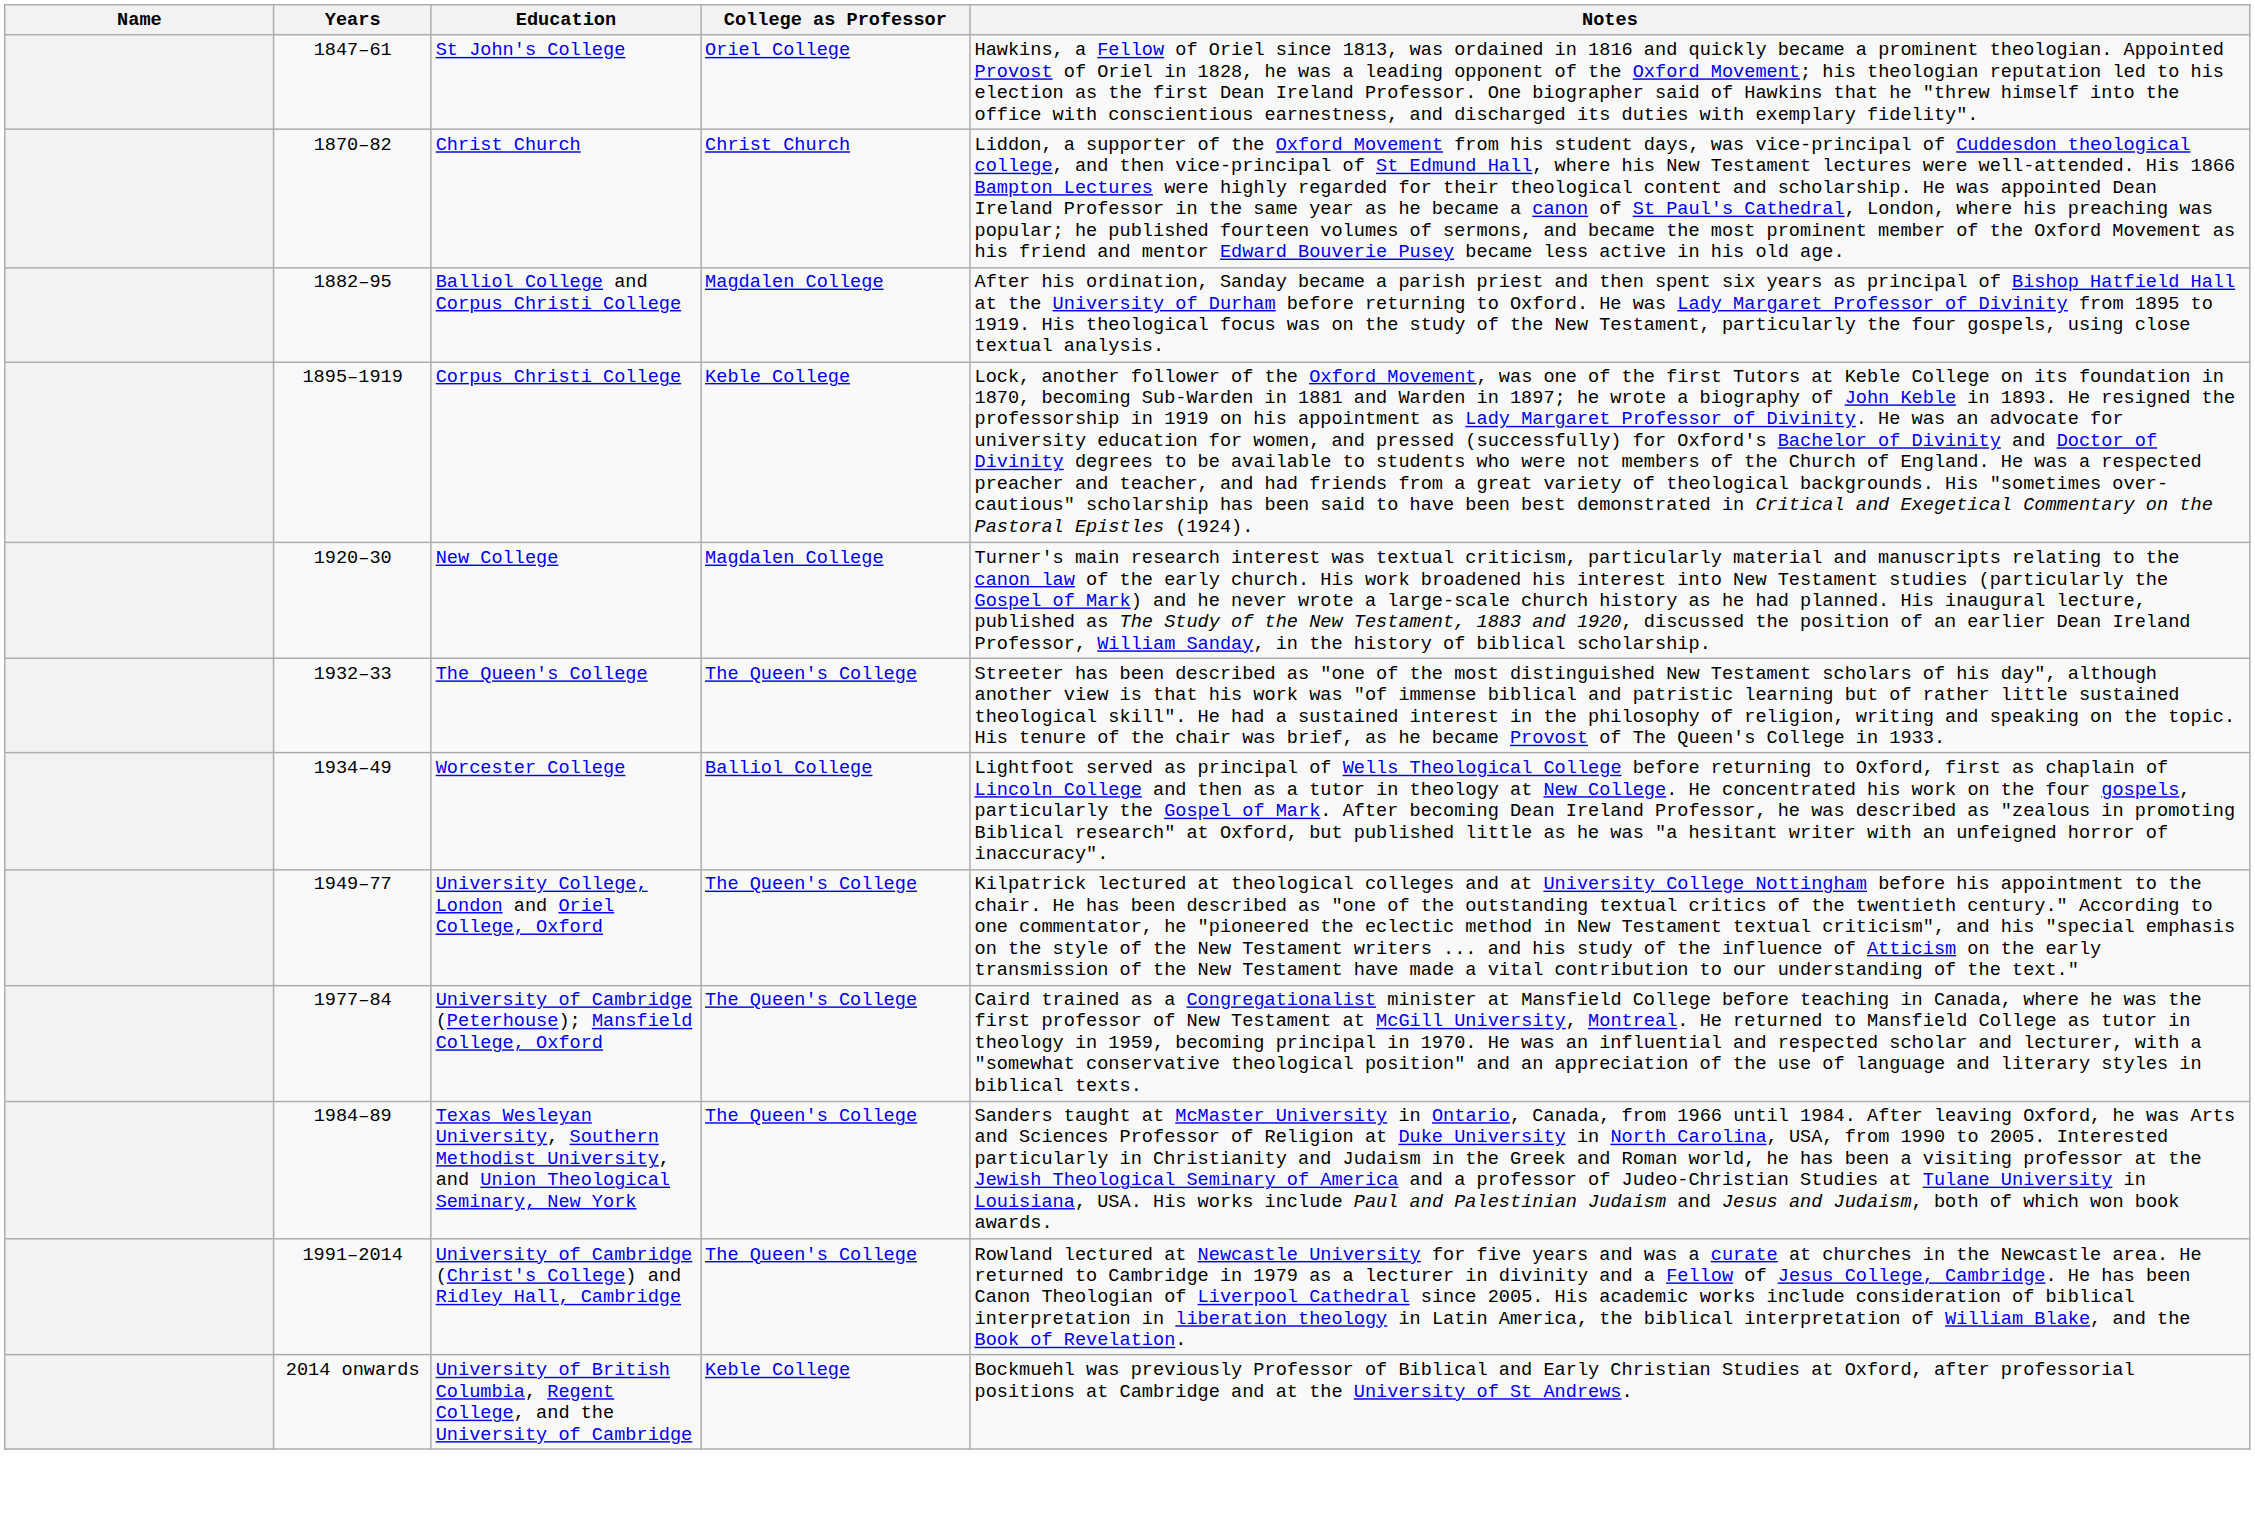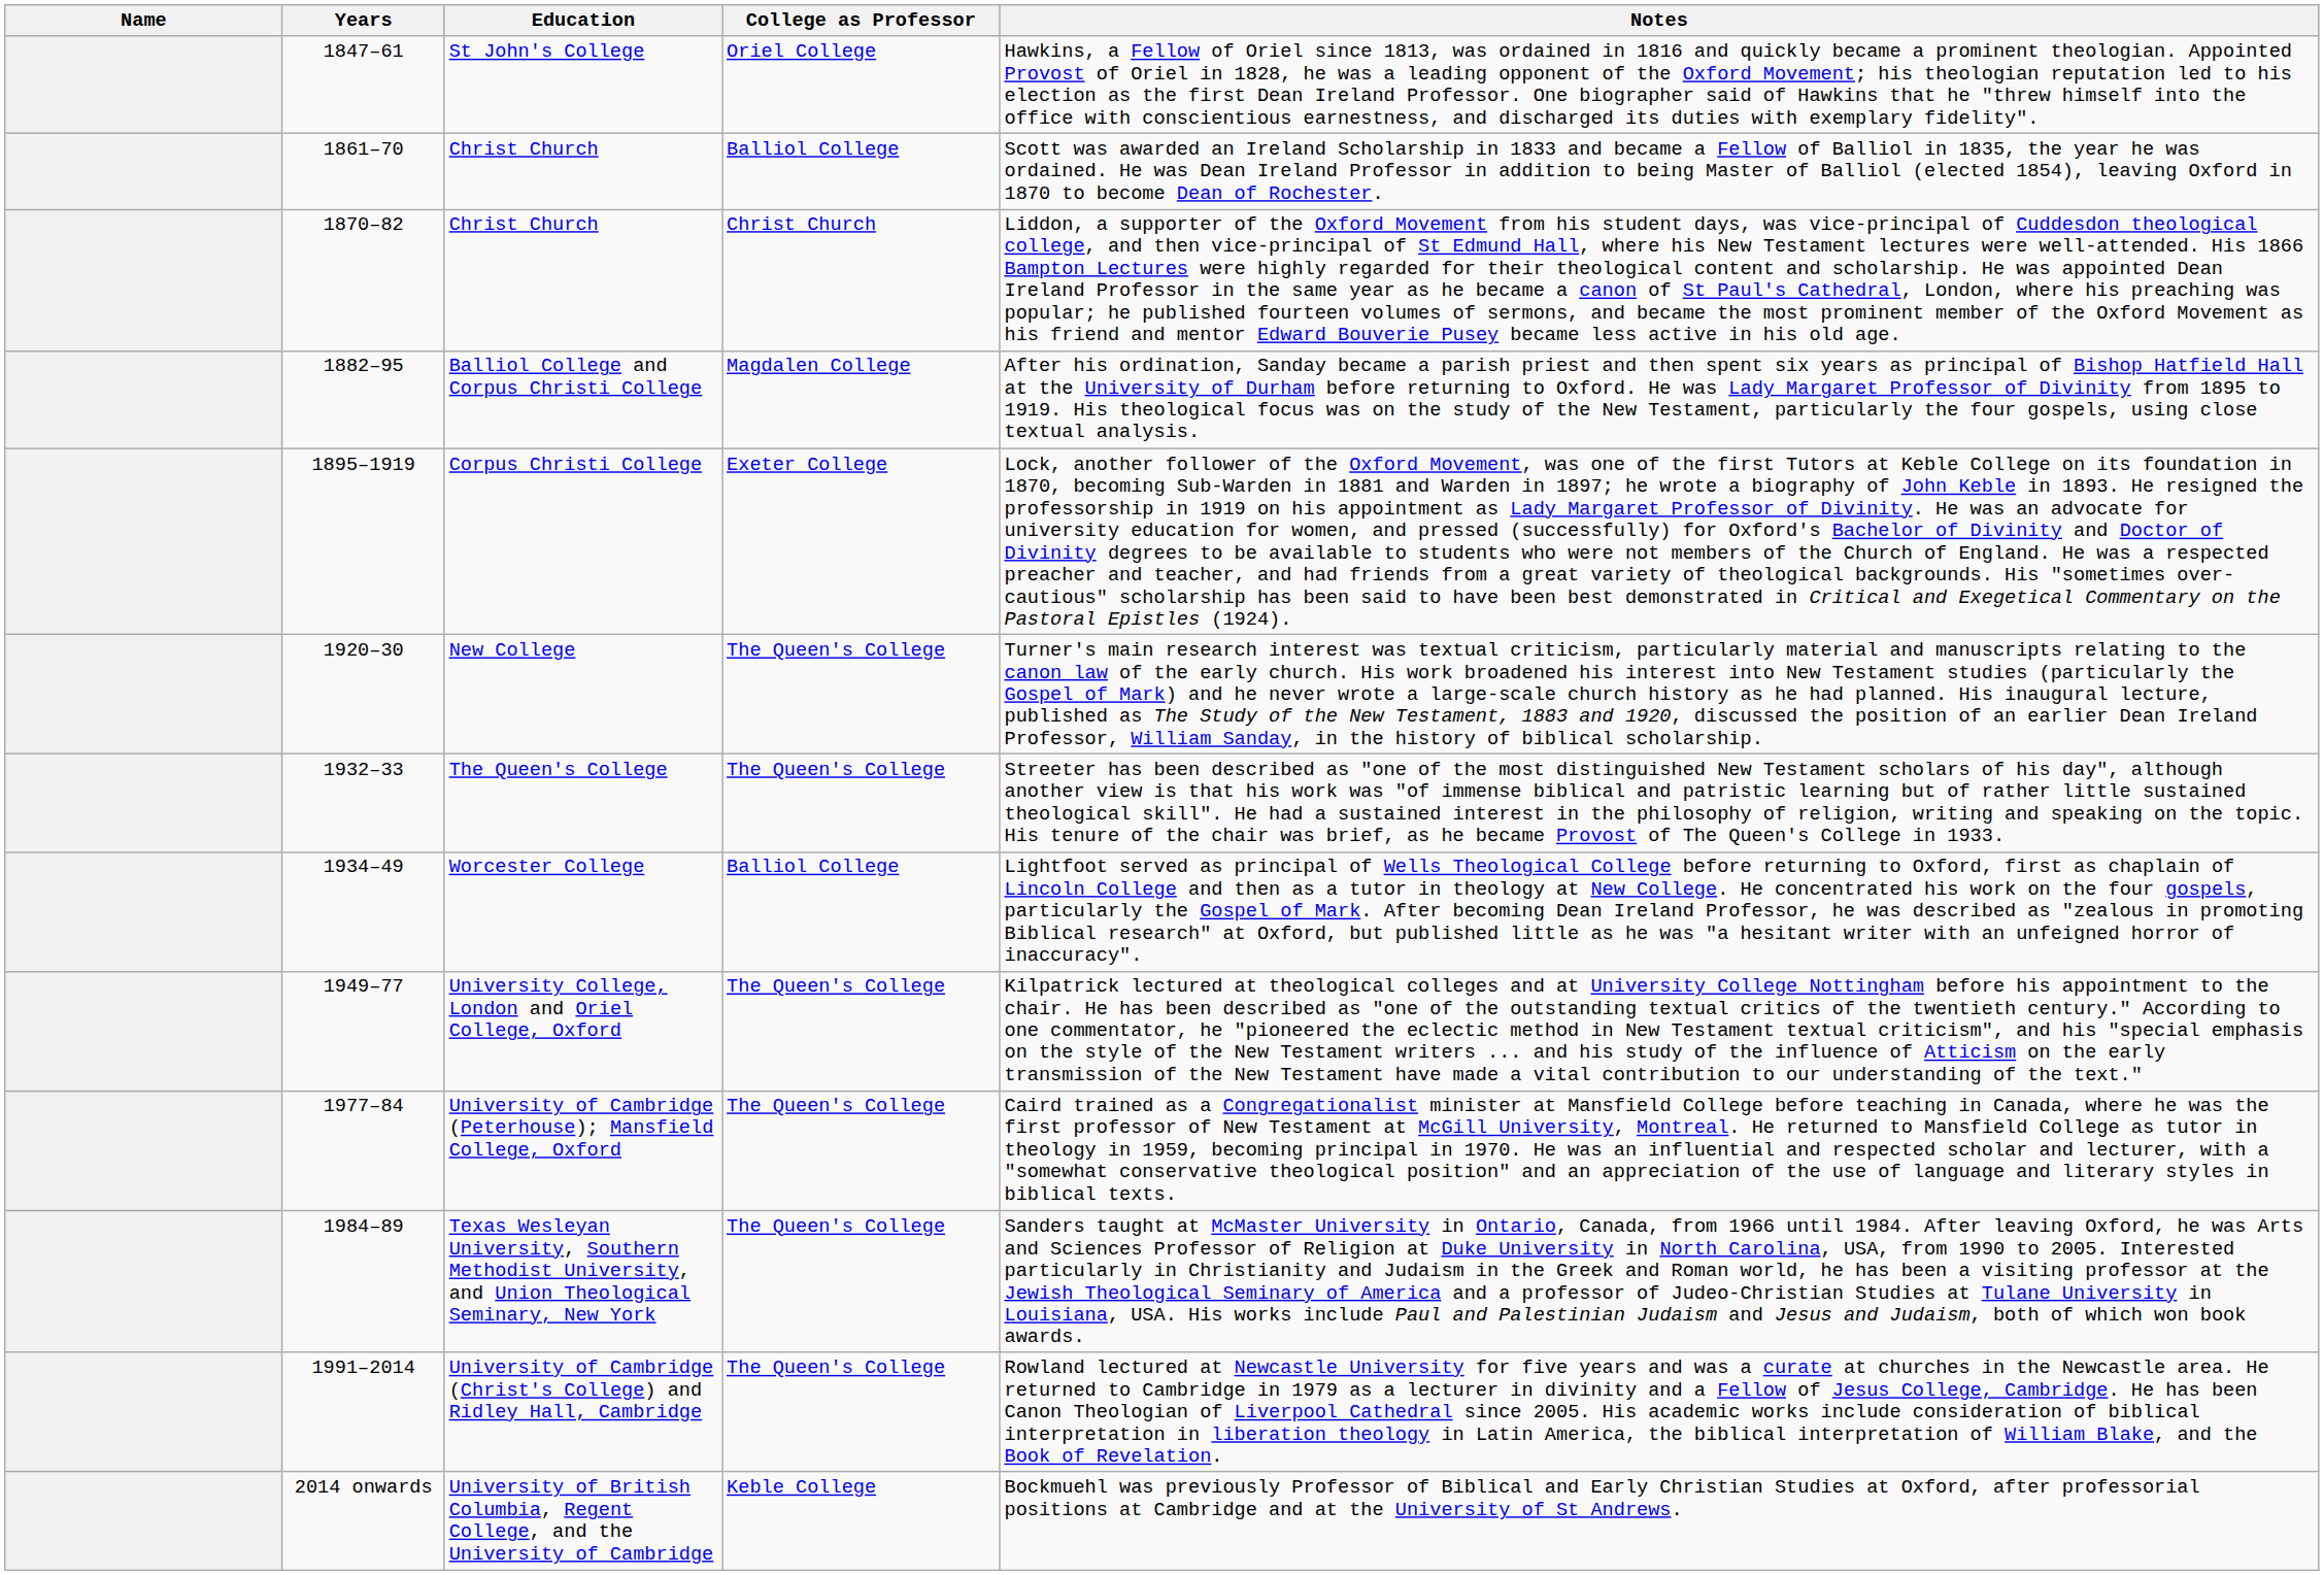 <table class="wikitable sortable">
 <tr>
 <th scope="column" width=12%>Name</th>
 <th scope="column" width=7%>Years</th>
 <th scope="column" width=12%>Education</th>
 <th scope="column" width=12%>College as Professor</th>
 <th class="unsortable">Notes</th>
 </tr>
 <tr valign="top">
 <th scope = "row"></th>
 <td align="center">1847–61</td>
 <td><a href='#'>St John's College</a></td>
 <td><a href='#'>Oriel College</a></td>
 <td>Hawkins, a <a href='#'>Fellow</a> of Oriel since 1813, was ordained in 1816 and quickly became a prominent theologian. Appointed <a href='#'>Provost</a> of Oriel in 1828, he was a leading opponent of the <a href='#'>Oxford Movement</a>; his theologian reputation led to his election as the first Dean Ireland Professor. One biographer said of Hawkins that he "threw himself into the office with conscientious earnestness, and discharged its duties with exemplary fidelity".</td>
+</tr>
+<tr valign="top">
+<th scope = "row"></th>
+<td align="center">1861–70</td>
+<td><a href='#'>Christ Church</a></td>
+<td><a href='#'>Balliol College</a></td>
+<td>Scott was awarded an Ireland Scholarship in 1833 and became a <a href='#'>Fellow</a> of Balliol in 1835, the year he was ordained. He was Dean Ireland Professor in addition to being Master of Balliol (elected 1854), leaving Oxford in 1870 to become <a href='#'>Dean of Rochester</a>.</td>
 </tr>
 <tr valign="top">
 <th scope = "row"></th>
 <td align="center">1870–82</td>
 <td><a href='#'>Christ Church</a></td>
 <td><a href='#'>Christ Church</a></td>
 <td>Liddon, a supporter of the <a href='#'>Oxford Movement</a> from his student days, was vice-principal of <a href='#'>Cuddesdon theological college</a>, and then vice-principal of <a href='#'>St Edmund Hall</a>, where his New Testament lectures were well-attended. His 1866 <a href='#'>Bampton Lectures</a> were highly regarded for their theological content and scholarship. He was appointed Dean Ireland Professor in the same year as he became a <a href='#'>canon</a> of <a href='#'>St Paul's Cathedral</a>, London, where his preaching was popular; he published fourteen volumes of sermons, and became the most prominent member of the Oxford Movement as his friend and mentor <a href='#'>Edward Bouverie Pusey</a> became less active in his old age.</td>
 </tr>
 <tr valign="top">
 <th scope = "row"></th>
 <td align="center">1882–95</td>
 <td><a href='#'>Balliol College</a> and <a href='#'>Corpus Christi College</a></td>
 <td><a href='#'>Magdalen College</a></td>
 <td>After his ordination, Sanday became a parish priest and then spent six years as principal of <a href='#'>Bishop Hatfield Hall</a> at the <a href='#'>University of Durham</a> before returning to Oxford. He was <a href='#'>Lady Margaret Professor of Divinity</a> from 1895 to 1919. His theological focus was on the study of the New Testament, particularly the four gospels, using close textual analysis.</td>
 </tr>
 <tr valign="top">
 <th scope = "row"></th>
 <td align="center">1895–1919</td>
 <td><a href='#'>Corpus Christi College</a></td>
-<td><a href='#'>Keble College</a></td>
+<td><a href='#'>Exeter College</a></td>
 <td>Lock, another follower of the <a href='#'>Oxford Movement</a>, was one of the first Tutors at Keble College on its foundation in 1870, becoming Sub-Warden in 1881 and Warden in 1897; he wrote a biography of <a href='#'>John Keble</a> in 1893. He resigned the professorship in 1919 on his appointment as <a href='#'>Lady Margaret Professor of Divinity</a>. He was an advocate for university education for women, and pressed (successfully) for Oxford's <a href='#'>Bachelor of Divinity</a> and <a href='#'>Doctor of Divinity</a> degrees to be available to students who were not members of the Church of England. He was a respected preacher and teacher, and had friends from a great variety of theological backgrounds. His "sometimes over-cautious" scholarship has been said to have been best demonstrated in <em>Critical and Exegetical Commentary on the Pastoral Epistles</em> (1924).</td>
 </tr>
 <tr valign="top">
 <th scope = "row"></th>
 <td align="center">1920–30</td>
 <td><a href='#'>New College</a></td>
-<td><a href='#'>Magdalen College</a></td>
+<td><a href='#'>The Queen's College</a></td>
 <td>Turner's main research interest was textual criticism, particularly material and manuscripts relating to the <a href='#'>canon law</a> of the early church. His work broadened his interest into New Testament studies (particularly the <a href='#'>Gospel of Mark</a>) and he never wrote a large-scale church history as he had planned. His inaugural lecture, published as <em>The Study of the New Testament, 1883 and 1920</em>, discussed the position of an earlier Dean Ireland Professor, <a href='#'>William Sanday</a>, in the history of biblical scholarship.</td>
 </tr>
 <tr valign="top">
 <th scope = "row"></th>
 <td align="center">1932–33</td>
 <td><a href='#'>The Queen's College</a></td>
 <td><a href='#'>The Queen's College</a></td>
 <td>Streeter has been described as "one of the most distinguished New Testament scholars of his day", although another view is that his work was "of immense biblical and patristic learning but of rather little sustained theological skill". He had a sustained interest in the philosophy of religion, writing and speaking on the topic. His tenure of the chair was brief, as he became <a href='#'>Provost</a> of The Queen's College in 1933.</td>
 </tr>
 <tr valign="top">
 <th scope = "row"></th>
 <td align="center">1934–49</td>
 <td><a href='#'>Worcester College</a></td>
 <td><a href='#'>Balliol College</a></td>
 <td>Lightfoot served as principal of <a href='#'>Wells Theological College</a> before returning to Oxford, first as chaplain of <a href='#'>Lincoln College</a> and then as a tutor in theology at <a href='#'>New College</a>. He concentrated his work on the four <a href='#'>gospels</a>, particularly the <a href='#'>Gospel of Mark</a>. After becoming Dean Ireland Professor, he was described as "zealous in promoting Biblical research" at Oxford, but published little as he was "a hesitant writer with an unfeigned horror of inaccuracy".</td>
 </tr>
 <tr valign="top">
 <th scope = "row"></th>
 <td align="center">1949–77</td>
 <td><a href='#'>University College, London</a> and <a href='#'>Oriel College, Oxford</a></td>
 <td><a href='#'>The Queen's College</a></td>
 <td>Kilpatrick lectured at theological colleges and at <a href='#'>University College Nottingham</a> before his appointment to the chair. He has been described as "one of the outstanding textual critics of the twentieth century." According to one commentator, he "pioneered the eclectic method in New Testament textual criticism", and his "special emphasis on the style of the New Testament writers ... and his study of the influence of <a href='#'>Atticism</a> on the early transmission of the New Testament have made a vital contribution to our understanding of the text."</td>
 </tr>
 <tr valign="top">
 <th scope = "row"></th>
 <td align="center">1977–84</td>
 <td><a href='#'>University of Cambridge</a> (<a href='#'>Peterhouse</a>); <a href='#'>Mansfield College, Oxford</a></td>
 <td><a href='#'>The Queen's College</a></td>
 <td>Caird trained as a <a href='#'>Congregationalist</a> minister at Mansfield College before teaching in Canada, where he was the first professor of New Testament at <a href='#'>McGill University</a>, <a href='#'>Montreal</a>. He returned to Mansfield College as tutor in theology in 1959, becoming principal in 1970. He was an influential and respected scholar and lecturer, with a "somewhat conservative theological position" and an appreciation of the use of language and literary styles in biblical texts.</td>
 </tr>
 <tr valign="top">
 <th scope = "row"></th>
 <td align="center">1984–89</td>
 <td><a href='#'>Texas Wesleyan University</a>, <a href='#'>Southern Methodist University</a>, and <a href='#'>Union Theological Seminary, New York</a></td>
 <td><a href='#'>The Queen's College</a></td>
 <td>Sanders taught at <a href='#'>McMaster University</a> in <a href='#'>Ontario</a>, Canada, from 1966 until 1984. After leaving Oxford, he was Arts and Sciences Professor of Religion at <a href='#'>Duke University</a> in <a href='#'>North Carolina</a>, USA, from 1990 to 2005. Interested particularly in Christianity and Judaism in the Greek and Roman world, he has been a visiting professor at the <a href='#'>Jewish Theological Seminary of America</a> and a professor of Judeo-Christian Studies at <a href='#'>Tulane University</a> in <a href='#'>Louisiana</a>, USA. His works include <em>Paul and Palestinian Judaism</em> and <em>Jesus and Judaism</em>, both of which won book awards.</td>
 </tr>
 <tr valign="top">
 <th scope = "row"></th>
 <td align="center">1991–2014</td>
 <td><a href='#'>University of Cambridge</a> (<a href='#'>Christ's College</a>) and <a href='#'>Ridley Hall, Cambridge</a></td>
 <td><a href='#'>The Queen's College</a></td>
 <td>Rowland lectured at <a href='#'>Newcastle University</a> for five years and was a <a href='#'>curate</a> at churches in the Newcastle area. He returned to Cambridge in 1979 as a lecturer in divinity and a <a href='#'>Fellow</a> of <a href='#'>Jesus College, Cambridge</a>. He has been Canon Theologian of <a href='#'>Liverpool Cathedral</a> since 2005. His academic works include consideration of biblical interpretation in <a href='#'>liberation theology</a> in Latin America, the biblical interpretation of <a href='#'>William Blake</a>, and the <a href='#'>Book of Revelation</a>.</td>
 </tr>
 <tr valign="top">
 <th scope = "row"></th>
 <td align="center">2014 onwards</td>
 <td><a href='#'>University of British Columbia</a>, <a href='#'>Regent College</a>, and the <a href='#'>University of Cambridge</a></td>
 <td><a href='#'>Keble College</a></td>
 <td>Bockmuehl was previously Professor of Biblical and Early Christian Studies at Oxford, after professorial positions at Cambridge and at the <a href='#'>University of St Andrews</a>.</td>
 </tr>
 </table>
